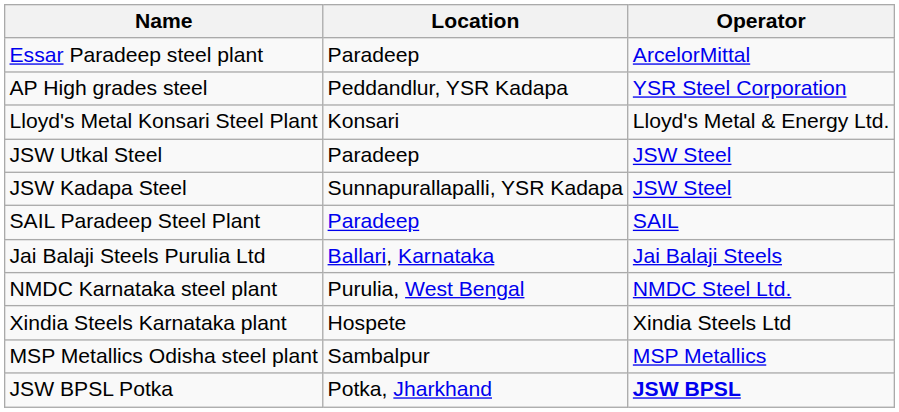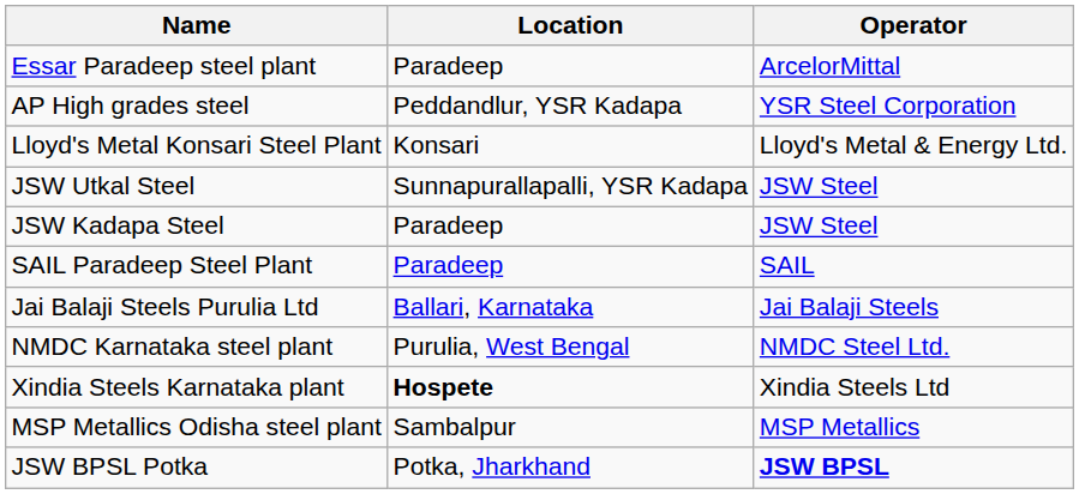 <table class="wikitable">
 <tr>
 <th>Name</th>
 <th>Location</th>
 <th>Operator</th>
 </tr>
 <tr>
 <td><a href='#'>Essar</a> Paradeep steel plant</td>
 <td>Paradeep</td>
 <td><a href='#'>ArcelorMittal</a></td>
 </tr>
 <tr>
 <td>AP High grades steel</td>
 <td>Peddandlur, YSR Kadapa</td>
 <td><a href='#'>YSR Steel Corporation</a></td>
 </tr>
 <tr>
 <td>Lloyd's Metal Konsari Steel Plant</td>
 <td>Konsari</td>
 <td>Lloyd's Metal & Energy Ltd.</td>
 </tr>
 <tr>
 <td>JSW Utkal Steel</td>
-<td>Paradeep</td>
+<td>Sunnapurallapalli, YSR Kadapa</td>
 <td><a href='#'>JSW Steel</a></td>
 </tr>
 <tr>
 <td>JSW Kadapa Steel</td>
-<td>Sunnapurallapalli, YSR Kadapa</td>
+<td>Paradeep</td>
 <td><a href='#'>JSW Steel</a></td>
 </tr>
 <tr>
 <td>SAIL Paradeep Steel Plant</td>
 <td><a href='#'>Paradeep</a></td>
 <td><a href='#'>SAIL</a></td>
 </tr>
 <tr>
 <td>Jai Balaji Steels Purulia Ltd</td>
 <td><a href='#'>Ballari</a>, <a href='#'>Karnataka</a></td>
 <td><a href='#'>Jai Balaji Steels</a></td>
 </tr>
 <tr>
 <td>NMDC Karnataka steel plant</td>
 <td>Purulia, <a href='#'>West Bengal</a></td>
 <td><a href='#'>NMDC Steel Ltd.</a></td>
 </tr>
 <tr>
 <td>Xindia Steels Karnataka plant</td>
-<td>Hospete</td>
+<td><strong>Hospete</strong></td>
 <td>Xindia Steels Ltd</td>
 </tr>
 <tr>
 <td>MSP Metallics Odisha steel plant</td>
 <td>Sambalpur</td>
 <td><a href='#'>MSP Metallics</a></td>
 </tr>
 <tr>
 <td>JSW BPSL Potka</td>
 <td>Potka, <a href='#'>Jharkhand</a></td>
 <td><strong><a href='#'>JSW BPSL</a></strong></td>
 </tr>
 </table>
